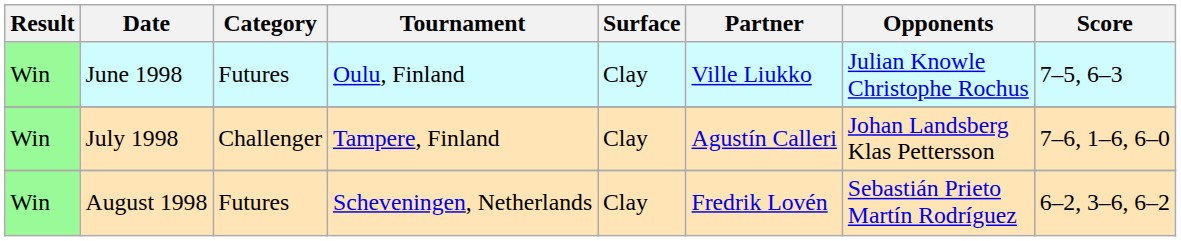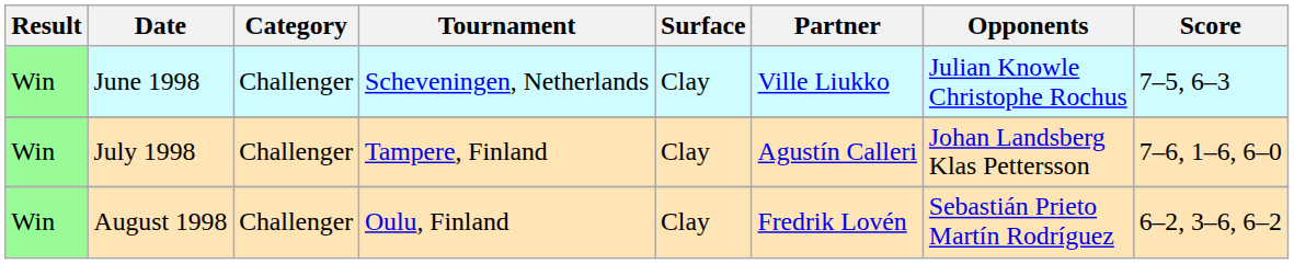 <table class=wikitable>
 <tr>
 <th>Result</th>
 <th>Date</th>
 <th>Category</th>
 <th>Tournament</th>
 <th>Surface</th>
 <th>Partner</th>
 <th>Opponents</th>
 <th>Score</th>
 </tr>
 <tr bgcolor=cffcff>
 <td style="background:#98FB98">Win</td>
 <td>June 1998</td>
-<td>Futures</td>
-<td><a href='#'>Oulu</a>, Finland</td>
+<td>Challenger</td>
+<td><a href='#'>Scheveningen</a>, Netherlands</td>
 <td>Clay</td>
 <td> <a href='#'>Ville Liukko</a></td>
 <td> <a href='#'>Julian Knowle</a><br> <a href='#'>Christophe Rochus</a></td>
 <td>7–5, 6–3</td>
 </tr>
 <tr>
 </tr>
 <tr bgcolor=moccasin>
 <td style="background:#98FB98">Win</td>
 <td>July 1998</td>
 <td>Challenger</td>
 <td><a href='#'>Tampere</a>, Finland</td>
 <td>Clay</td>
 <td> <a href='#'>Agustín Calleri</a></td>
 <td> <a href='#'>Johan Landsberg</a><br> Klas Pettersson</td>
 <td>7–6, 1–6, 6–0</td>
 </tr>
 <tr>
 </tr>
 <tr bgcolor=moccasin>
 <td style="background:#98FB98">Win</td>
 <td>August 1998</td>
-<td>Futures</td>
-<td><a href='#'>Scheveningen</a>, Netherlands</td>
+<td>Challenger</td>
+<td><a href='#'>Oulu</a>, Finland</td>
 <td>Clay</td>
 <td> <a href='#'>Fredrik Lovén</a></td>
 <td> <a href='#'>Sebastián Prieto</a><br> <a href='#'>Martín Rodríguez</a></td>
 <td>6–2, 3–6, 6–2</td>
 </tr>
 </table>
